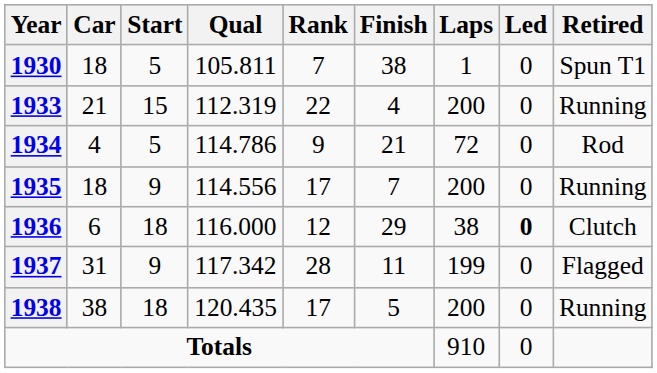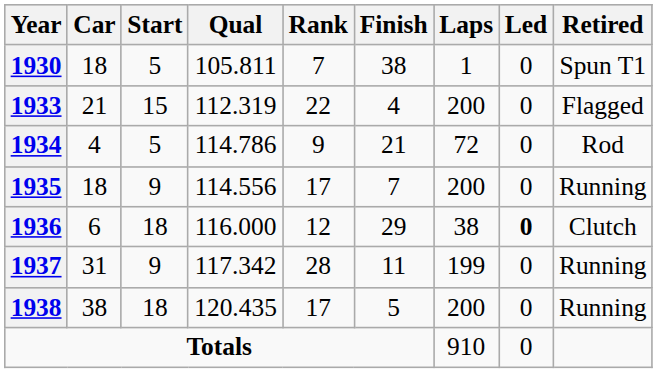 <table class="wikitable" style="text-align:center">
 <tr>
 <th>Year</th>
 <th>Car</th>
 <th>Start</th>
 <th>Qual</th>
 <th>Rank</th>
 <th>Finish</th>
 <th>Laps</th>
 <th>Led</th>
 <th>Retired</th>
 </tr>
 <tr>
 <th><a href='#'>1930</a></th>
 <td>18</td>
 <td>5</td>
 <td>105.811</td>
 <td>7</td>
 <td>38</td>
 <td>1</td>
 <td>0</td>
 <td>Spun T1</td>
 </tr>
 <tr>
 <th><a href='#'>1933</a></th>
 <td>21</td>
 <td>15</td>
 <td>112.319</td>
 <td>22</td>
 <td>4</td>
 <td>200</td>
 <td>0</td>
-<td>Running</td>
+<td>Flagged</td>
 </tr>
 <tr>
 <th><a href='#'>1934</a></th>
 <td>4</td>
 <td>5</td>
 <td>114.786</td>
 <td>9</td>
 <td>21</td>
 <td>72</td>
 <td>0</td>
 <td>Rod</td>
 </tr>
 <tr>
 <th><a href='#'>1935</a></th>
 <td>18</td>
 <td>9</td>
 <td>114.556</td>
 <td>17</td>
 <td>7</td>
 <td>200</td>
 <td>0</td>
 <td>Running</td>
 </tr>
 <tr>
 <th><a href='#'>1936</a></th>
 <td>6</td>
 <td>18</td>
 <td>116.000</td>
 <td>12</td>
 <td>29</td>
 <td>38</td>
 <td><strong>0</strong></td>
 <td>Clutch</td>
 </tr>
 <tr>
 <th><a href='#'>1937</a></th>
 <td>31</td>
 <td>9</td>
 <td>117.342</td>
 <td>28</td>
 <td>11</td>
 <td>199</td>
 <td>0</td>
-<td>Flagged</td>
+<td>Running</td>
 </tr>
 <tr>
 <th><a href='#'>1938</a></th>
 <td>38</td>
 <td>18</td>
 <td>120.435</td>
 <td>17</td>
 <td>5</td>
 <td>200</td>
 <td>0</td>
 <td>Running</td>
 </tr>
 <tr>
 <td colspan=6><strong>Totals</strong></td>
 <td>910</td>
 <td>0</td>
 <td></td>
 </tr>
 </table>
